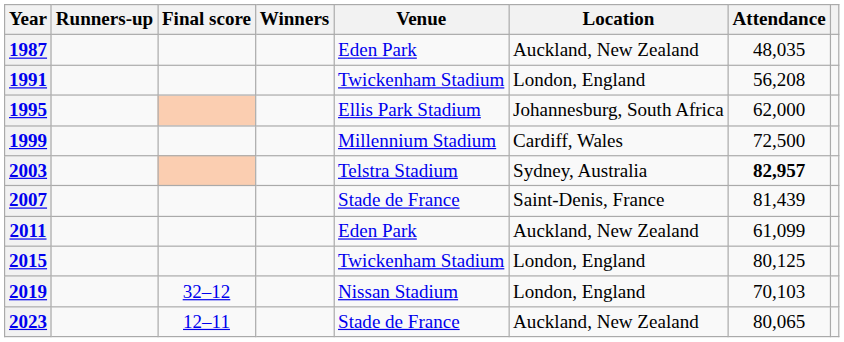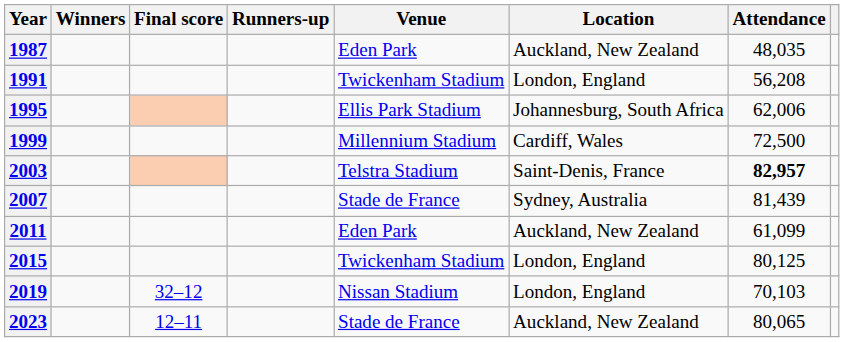 <table class="sortable wikitable plainrowheaders">
 <tr>
 <th scope=col>Year</th>
+<th scope=col>Winners</th>
+<th scope=col>Final score</th>
 <th scope=col>Runners-up</th>
-<th scope=col>Final score</th>
-<th scope=col>Winners</th>
 <th scope=col>Venue</th>
 <th scope=col>Location</th>
 <th scope=col>Attendance</th>
 <th scope=col class=unsortable></th>
 </tr>
 <tr>
 <th scope=row style=text-align:center><a href='#'>1987</a></th>
 <td></td>
 <td align=center></td>
 <td></td>
 <td><a href='#'>Eden Park</a></td>
 <td>Auckland, New Zealand</td>
 <td align=center>48,035</td>
 <td align=center></td>
 </tr>
 <tr>
 <th scope=row style=text-align:center><a href='#'>1991</a></th>
 <td></td>
 <td align=center></td>
 <td></td>
 <td><a href='#'>Twickenham Stadium</a></td>
 <td>London, England</td>
 <td align=center>56,208</td>
 <td align=center></td>
 </tr>
 <tr>
 <th scope=row style=text-align:center><a href='#'>1995</a></th>
 <td></td>
 <td align=center bgcolor=#FBCEB1><sup></sup></td>
 <td></td>
 <td><a href='#'>Ellis Park Stadium</a></td>
 <td>Johannesburg, South Africa</td>
-<td align=center>62,000</td>
+<td align=center>62,006</td>
 <td align=center></td>
 </tr>
 <tr>
 <th scope=row style=text-align:center><a href='#'>1999</a></th>
 <td></td>
 <td align=center></td>
 <td></td>
 <td><a href='#'>Millennium Stadium</a></td>
 <td>Cardiff, Wales</td>
 <td align=center>72,500</td>
 <td align=center></td>
 </tr>
 <tr>
 <th scope=row style=text-align:center><a href='#'>2003</a></th>
 <td></td>
 <td align=center bgcolor=#FBCEB1><sup></sup></td>
 <td></td>
 <td><a href='#'>Telstra Stadium</a></td>
-<td>Sydney, Australia</td>
+<td>Saint-Denis, France</td>
 <td align=center><strong>82,957</strong></td>
 <td align=center></td>
 </tr>
 <tr>
 <th scope=row style=text-align:center><a href='#'>2007</a></th>
 <td></td>
 <td align=center></td>
 <td></td>
 <td><a href='#'>Stade de France</a></td>
-<td>Saint-Denis, France</td>
+<td>Sydney, Australia</td>
 <td align=center>81,439</td>
 <td align=center></td>
 </tr>
 <tr>
 <th scope=row style=text-align:center><a href='#'>2011</a></th>
 <td></td>
 <td align=center></td>
 <td></td>
 <td><a href='#'>Eden Park</a></td>
 <td>Auckland, New Zealand</td>
 <td align=center>61,099</td>
 <td align=center></td>
 </tr>
 <tr>
 <th scope=row style=text-align:center><a href='#'>2015</a></th>
 <td></td>
 <td align=center></td>
 <td></td>
 <td><a href='#'>Twickenham Stadium</a></td>
 <td>London, England</td>
 <td align=center>80,125</td>
 <td align=center></td>
 </tr>
 <tr>
 <th scope=row style=text-align:center><a href='#'>2019</a></th>
 <td></td>
 <td align=center><a href='#'>32–12</a></td>
 <td></td>
 <td><a href='#'>Nissan Stadium</a></td>
 <td>London, England</td>
 <td align=center>70,103</td>
 <td align=center></td>
 </tr>
 <tr>
 <th scope=row style=text-align:center><a href='#'>2023</a></th>
 <td></td>
 <td align=center><a href='#'>12–11</a></td>
 <td></td>
 <td><a href='#'>Stade de France</a></td>
 <td>Auckland, New Zealand</td>
 <td align=center>80,065</td>
 <td align=center></td>
 </tr>
 </table>
